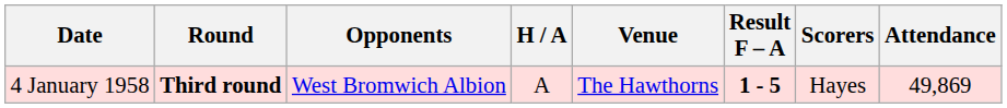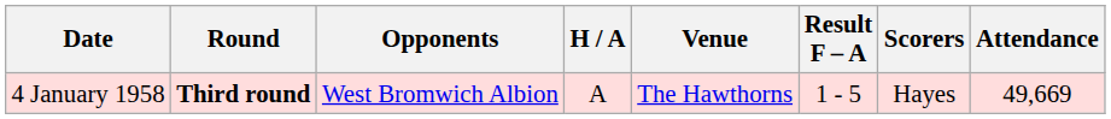 <table class="wikitable" style="text-align:center">
 <tr>
 <th>Date</th>
 <th>Round</th>
 <th>Opponents</th>
 <th>H / A</th>
 <th>Venue</th>
 <th>Result<br>F – A</th>
 <th>Scorers</th>
 <th>Attendance</th>
 </tr>
 <tr bgcolor="#ffdddd">
 <td>4 January 1958</td>
 <td><strong>Third round</strong></td>
 <td><a href='#'>West Bromwich Albion</a></td>
 <td>A</td>
 <td><a href='#'>The Hawthorns</a></td>
-<td><strong>1 - 5</strong></td>
+<td>1 - 5</td>
 <td>Hayes</td>
-<td>49,869</td>
+<td>49,669</td>
 </tr>
 </table>
